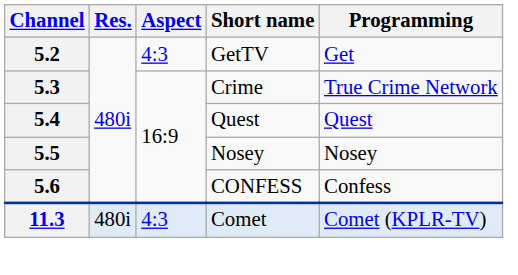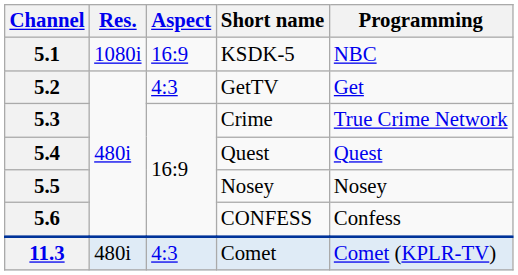 <table class="wikitable">
 <tr>
 <th scope = "col"><a href='#'>Channel</a></th>
 <th scope = "col"><a href='#'>Res.</a></th>
 <th scope = "col"><a href='#'>Aspect</a></th>
 <th scope = "col">Short name</th>
 <th scope = "col">Programming</th>
+</tr>
+<tr>
+<th scope = "row">5.1</th>
+<td><a href='#'>1080i</a></td>
+<td><a href='#'>16:9</a></td>
+<td>KSDK-5</td>
+<td><a href='#'>NBC</a></td>
 </tr>
 <tr>
 <th scope = "row">5.2</th>
 <td rowspan=5><a href='#'>480i</a></td>
 <td><a href='#'>4:3</a></td>
 <td>GetTV</td>
 <td><a href='#'>Get</a></td>
 </tr>
 <tr>
 <th scope = "row">5.3</th>
 <td rowspan=4>16:9</td>
 <td>Crime</td>
 <td><a href='#'>True Crime Network</a></td>
 </tr>
 <tr>
 <th scope = "row">5.4</th>
 <td>Quest</td>
 <td><a href='#'>Quest</a></td>
 </tr>
 <tr>
 <th scope = "row">5.5</th>
 <td>Nosey</td>
 <td>Nosey</td>
 </tr>
 <tr>
 <th scope = "row">5.6</th>
 <td>CONFESS</td>
 <td>Confess</td>
 </tr>
 <tr style="background-color:#DFEBF6; border-top: 2px solid #003399;">
 <th scope = "row"><a href='#'>11.3</a></th>
 <td>480i</td>
 <td><a href='#'>4:3</a></td>
 <td>Comet</td>
 <td><a href='#'>Comet</a> (<a href='#'>KPLR-TV</a>)</td>
 </tr>
 </table>
